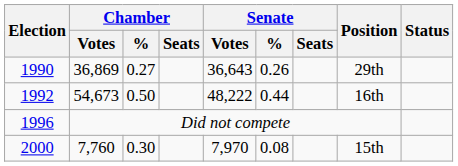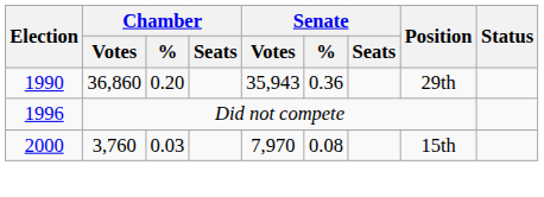 <table class=wikitable style=text-align:center>
 <tr>
 <th rowspan=2>Election</th>
 <th colspan=3><a href='#'>Chamber</a></th>
 <th colspan=3><a href='#'>Senate</a></th>
 <th rowspan=2>Position</th>
 <th rowspan=2>Status</th>
 </tr>
 <tr>
 <th>Votes</th>
 <th>%</th>
 <th>Seats</th>
 <th>Votes</th>
 <th>%</th>
 <th>Seats</th>
 </tr>
 <tr>
 <td><a href='#'>1990</a></td>
-<td>36,869</td>
-<td>0.27</td>
+<td>36,860</td>
+<td>0.20</td>
 <td></td>
-<td>36,643</td>
-<td>0.26</td>
+<td>35,943</td>
+<td>0.36</td>
 <td></td>
 <td>29th</td>
-<td></td>
-</tr>
-<tr>
-<td><a href='#'>1992</a></td>
-<td>54,673</td>
-<td>0.50</td>
-<td></td>
-<td>48,222</td>
-<td>0.44</td>
-<td></td>
-<td>16th</td>
 <td></td>
 </tr>
 <tr>
 <td><a href='#'>1996</a></td>
 <td colspan=7><em>Did not compete</em></td>
 <td></td>
 </tr>
 <tr>
 <td><a href='#'>2000</a></td>
-<td>7,760</td>
-<td>0.30</td>
+<td>3,760</td>
+<td>0.03</td>
 <td></td>
 <td>7,970</td>
 <td>0.08</td>
 <td></td>
 <td>15th</td>
 <td></td>
 </tr>
 </table>
